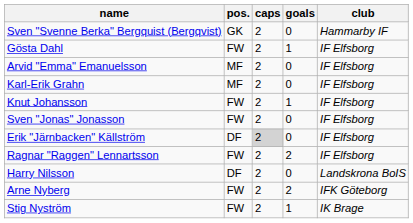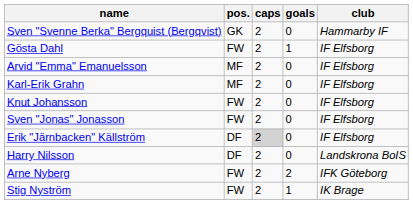 <table class="wikitable" border="1">
 <tr>
 <th>name</th>
 <th>pos.</th>
 <th>caps</th>
 <th>goals</th>
 <th>club</th>
 </tr>
 <tr>
 <td><a href='#'>Sven "Svenne Berka" Bergquist (Bergqvist)</a></td>
 <td>GK</td>
 <td>2</td>
 <td>0</td>
 <td><em>Hammarby IF</em></td>
 </tr>
 <tr>
 <td><a href='#'>Gösta Dahl</a></td>
 <td>FW</td>
 <td>2</td>
 <td>1</td>
 <td><em>IF Elfsborg</em></td>
 </tr>
 <tr>
 <td><a href='#'>Arvid "Emma" Emanuelsson</a></td>
 <td>MF</td>
 <td>2</td>
 <td>0</td>
 <td><em>IF Elfsborg</em></td>
 </tr>
 <tr>
 <td><a href='#'>Karl-Erik Grahn</a></td>
 <td>MF</td>
 <td>2</td>
 <td>0</td>
 <td><em>IF Elfsborg</em></td>
 </tr>
 <tr>
 <td><a href='#'>Knut Johansson</a></td>
 <td>FW</td>
 <td>2</td>
-<td>1</td>
+<td>0</td>
 <td><em>IF Elfsborg</em></td>
 </tr>
 <tr>
 <td><a href='#'>Sven "Jonas" Jonasson</a></td>
 <td>FW</td>
 <td>2</td>
 <td>0</td>
 <td><em>IF Elfsborg</em></td>
 </tr>
 <tr>
 <td><a href='#'>Erik "Järnbacken" Källström</a></td>
 <td>DF</td>
 <td style="background: lightgrey;">2</td>
 <td>0</td>
-<td><em>IF Elfsborg</em></td>
-</tr>
-<tr>
-<td><a href='#'>Ragnar "Raggen" Lennartsson</a></td>
-<td>FW</td>
-<td>2</td>
-<td>2</td>
 <td><em>IF Elfsborg</em></td>
 </tr>
 <tr>
 <td><a href='#'>Harry Nilsson</a></td>
 <td>DF</td>
 <td>2</td>
 <td>0</td>
 <td><em>Landskrona BoIS</em></td>
 </tr>
 <tr>
 <td><a href='#'>Arne Nyberg</a></td>
 <td>FW</td>
 <td>2</td>
 <td>2</td>
 <td><em>IFK Göteborg</em></td>
 </tr>
 <tr>
 <td><a href='#'>Stig Nyström</a></td>
 <td>FW</td>
 <td>2</td>
 <td>1</td>
 <td><em>IK Brage</em></td>
 </tr>
 </table>
